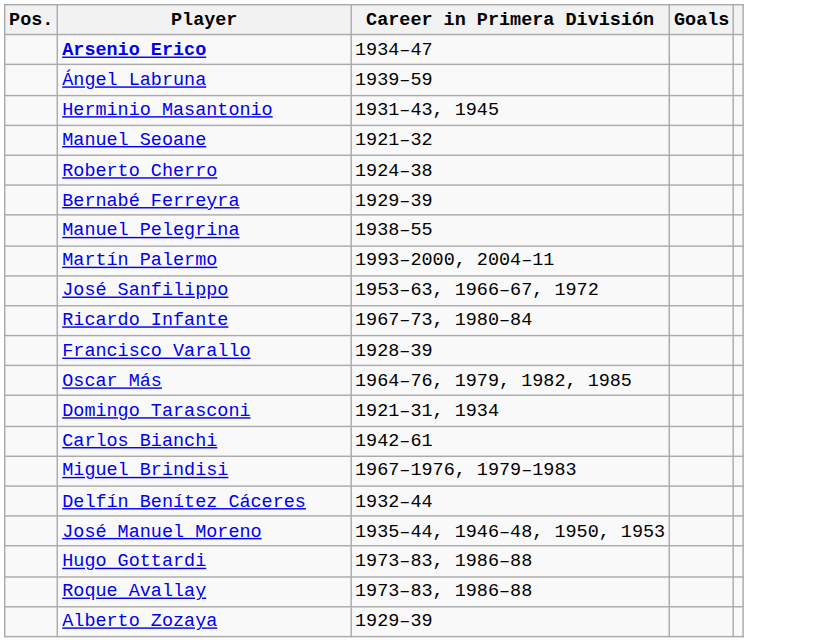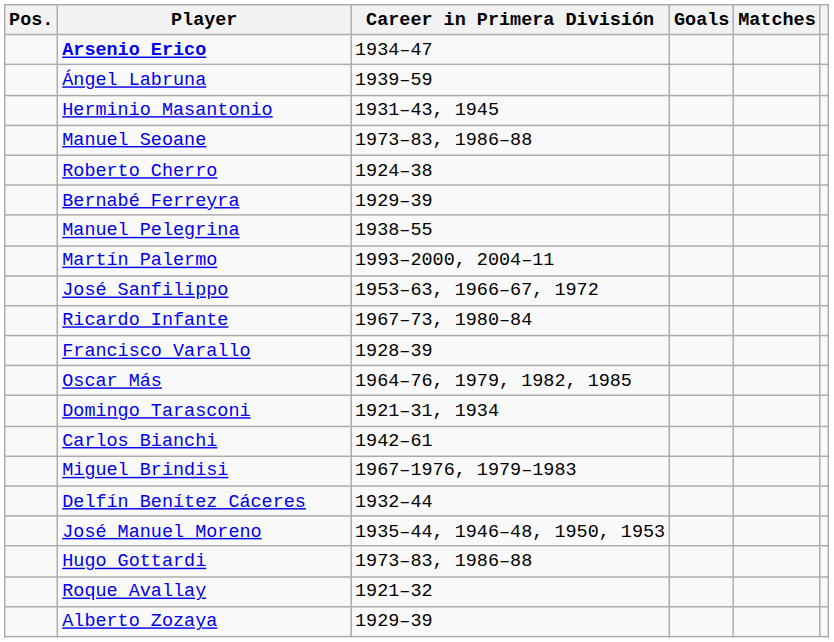 <table class="wikitable sortable">
 <tr>
 <th width=>Pos.</th>
 <th width= 200px>Player</th>
 <th width=>Career in Primera División</th>
 <th width=>Goals</th>
+<th width=>Matches</th>
 <th width=></th>
 </tr>
 <tr>
 <td></td>
 <td> <strong><a href='#'>Arsenio Erico</a></strong></td>
 <td>1934–47</td>
+<td></td>
 <td></td>
 <td></td>
 </tr>
 <tr>
 <td></td>
 <td> <a href='#'>Ángel Labruna</a></td>
 <td>1939–59</td>
 <td></td>
 <td></td>
+<td></td>
 </tr>
 <tr>
 <td></td>
 <td> <a href='#'>Herminio Masantonio</a></td>
 <td>1931–43, 1945</td>
 <td></td>
 <td></td>
+<td></td>
 </tr>
 <tr>
 <td></td>
 <td> <a href='#'>Manuel Seoane</a></td>
-<td>1921–32</td>
+<td>1973–83, 1986–88</td>
+<td></td>
 <td></td>
 <td></td>
 </tr>
 <tr>
 <td></td>
 <td> <a href='#'>Roberto Cherro</a></td>
 <td>1924–38</td>
 <td></td>
 <td></td>
+<td></td>
 </tr>
 <tr>
 <td></td>
 <td> <a href='#'>Bernabé Ferreyra</a></td>
 <td>1929–39</td>
+<td></td>
 <td></td>
 <td></td>
 </tr>
 <tr>
 <td></td>
 <td> <a href='#'>Manuel Pelegrina</a></td>
 <td>1938–55</td>
 <td></td>
 <td></td>
+<td></td>
 </tr>
 <tr>
 <td></td>
 <td> <a href='#'>Martín Palermo</a></td>
 <td>1993–2000, 2004–11</td>
+<td></td>
 <td></td>
 <td></td>
 </tr>
 <tr>
 <td></td>
 <td> <a href='#'>José Sanfilippo</a></td>
 <td>1953–63, 1966–67, 1972</td>
 <td></td>
 <td></td>
+<td></td>
 </tr>
 <tr>
 <td></td>
 <td> <a href='#'>Ricardo Infante</a></td>
 <td>1967–73, 1980–84</td>
+<td></td>
 <td></td>
 <td></td>
 </tr>
 <tr>
 <td></td>
 <td> <a href='#'>Francisco Varallo</a></td>
 <td>1928–39</td>
 <td></td>
 <td></td>
+<td></td>
 </tr>
 <tr>
 <td></td>
 <td> <a href='#'>Oscar Más</a></td>
 <td>1964–76, 1979, 1982, 1985</td>
+<td></td>
 <td></td>
 <td></td>
 </tr>
 <tr>
 <td></td>
 <td> <a href='#'>Domingo Tarasconi</a></td>
 <td>1921–31, 1934</td>
 <td></td>
 <td></td>
+<td></td>
 </tr>
 <tr>
 <td></td>
 <td> <a href='#'>Carlos Bianchi</a></td>
 <td>1942–61</td>
+<td></td>
 <td></td>
 <td></td>
 </tr>
 <tr>
 <td></td>
 <td> <a href='#'>Miguel Brindisi</a></td>
 <td>1967–1976, 1979–1983</td>
 <td></td>
 <td></td>
+<td></td>
 </tr>
 <tr>
 <td></td>
 <td> <a href='#'>Delfín Benítez Cáceres</a></td>
 <td>1932–44</td>
+<td></td>
 <td></td>
 <td></td>
 </tr>
 <tr>
 <td></td>
 <td> <a href='#'>José Manuel Moreno</a></td>
 <td>1935–44, 1946–48, 1950, 1953</td>
 <td></td>
 <td></td>
+<td></td>
 </tr>
 <tr>
 <td></td>
 <td> <a href='#'>Hugo Gottardi</a></td>
 <td>1973–83, 1986–88</td>
 <td></td>
 <td></td>
+<td></td>
 </tr>
 <tr>
 <td></td>
 <td> <a href='#'>Roque Avallay</a></td>
-<td>1973–83, 1986–88</td>
+<td>1921–32</td>
+<td></td>
 <td></td>
 <td></td>
 </tr>
 <tr>
 <td></td>
 <td> <a href='#'>Alberto Zozaya</a></td>
 <td>1929–39</td>
 <td></td>
 <td></td>
+<td></td>
 </tr>
 </table>
